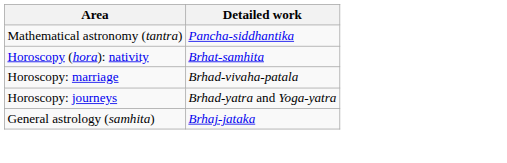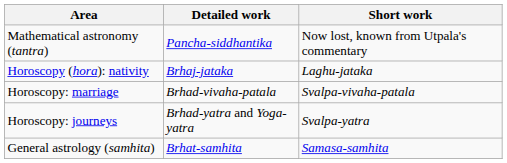 <table class="wikitable">
 <tr>
 <th>Area</th>
 <th>Detailed work</th>
+<th>Short work</th>
 </tr>
 <tr>
 <td>Mathematical astronomy (<em>tantra</em>)</td>
 <td><em><a href='#'>Pancha-siddhantika</a></em></td>
+<td>Now lost, known from Utpala's commentary</td>
 </tr>
 <tr>
 <td><a href='#'>Horoscopy</a> (<em><a href='#'>hora</a></em>): <a href='#'>nativity</a></td>
-<td><em><a href='#'>Brhat-samhita</a></em></td>
+<td><em><a href='#'>Brhaj-jataka</a></em></td>
+<td><em>Laghu-jataka</em></td>
 </tr>
 <tr>
 <td>Horoscopy: <a href='#'>marriage</a></td>
 <td><em>Brhad-vivaha-patala</em></td>
+<td><em>Svalpa-vivaha-patala</em></td>
 </tr>
 <tr>
 <td>Horoscopy: <a href='#'>journeys</a></td>
 <td><em>Brhad-yatra</em> and <em>Yoga-yatra</em></td>
+<td><em>Svalpa-yatra</em></td>
 </tr>
 <tr>
 <td>General astrology (<em>samhita</em>)</td>
-<td><em><a href='#'>Brhaj-jataka</a></em></td>
+<td><em><a href='#'>Brhat-samhita</a></em></td>
+<td><em><a href='#'>Samasa-samhita</a></em></td>
 </tr>
 </table>
